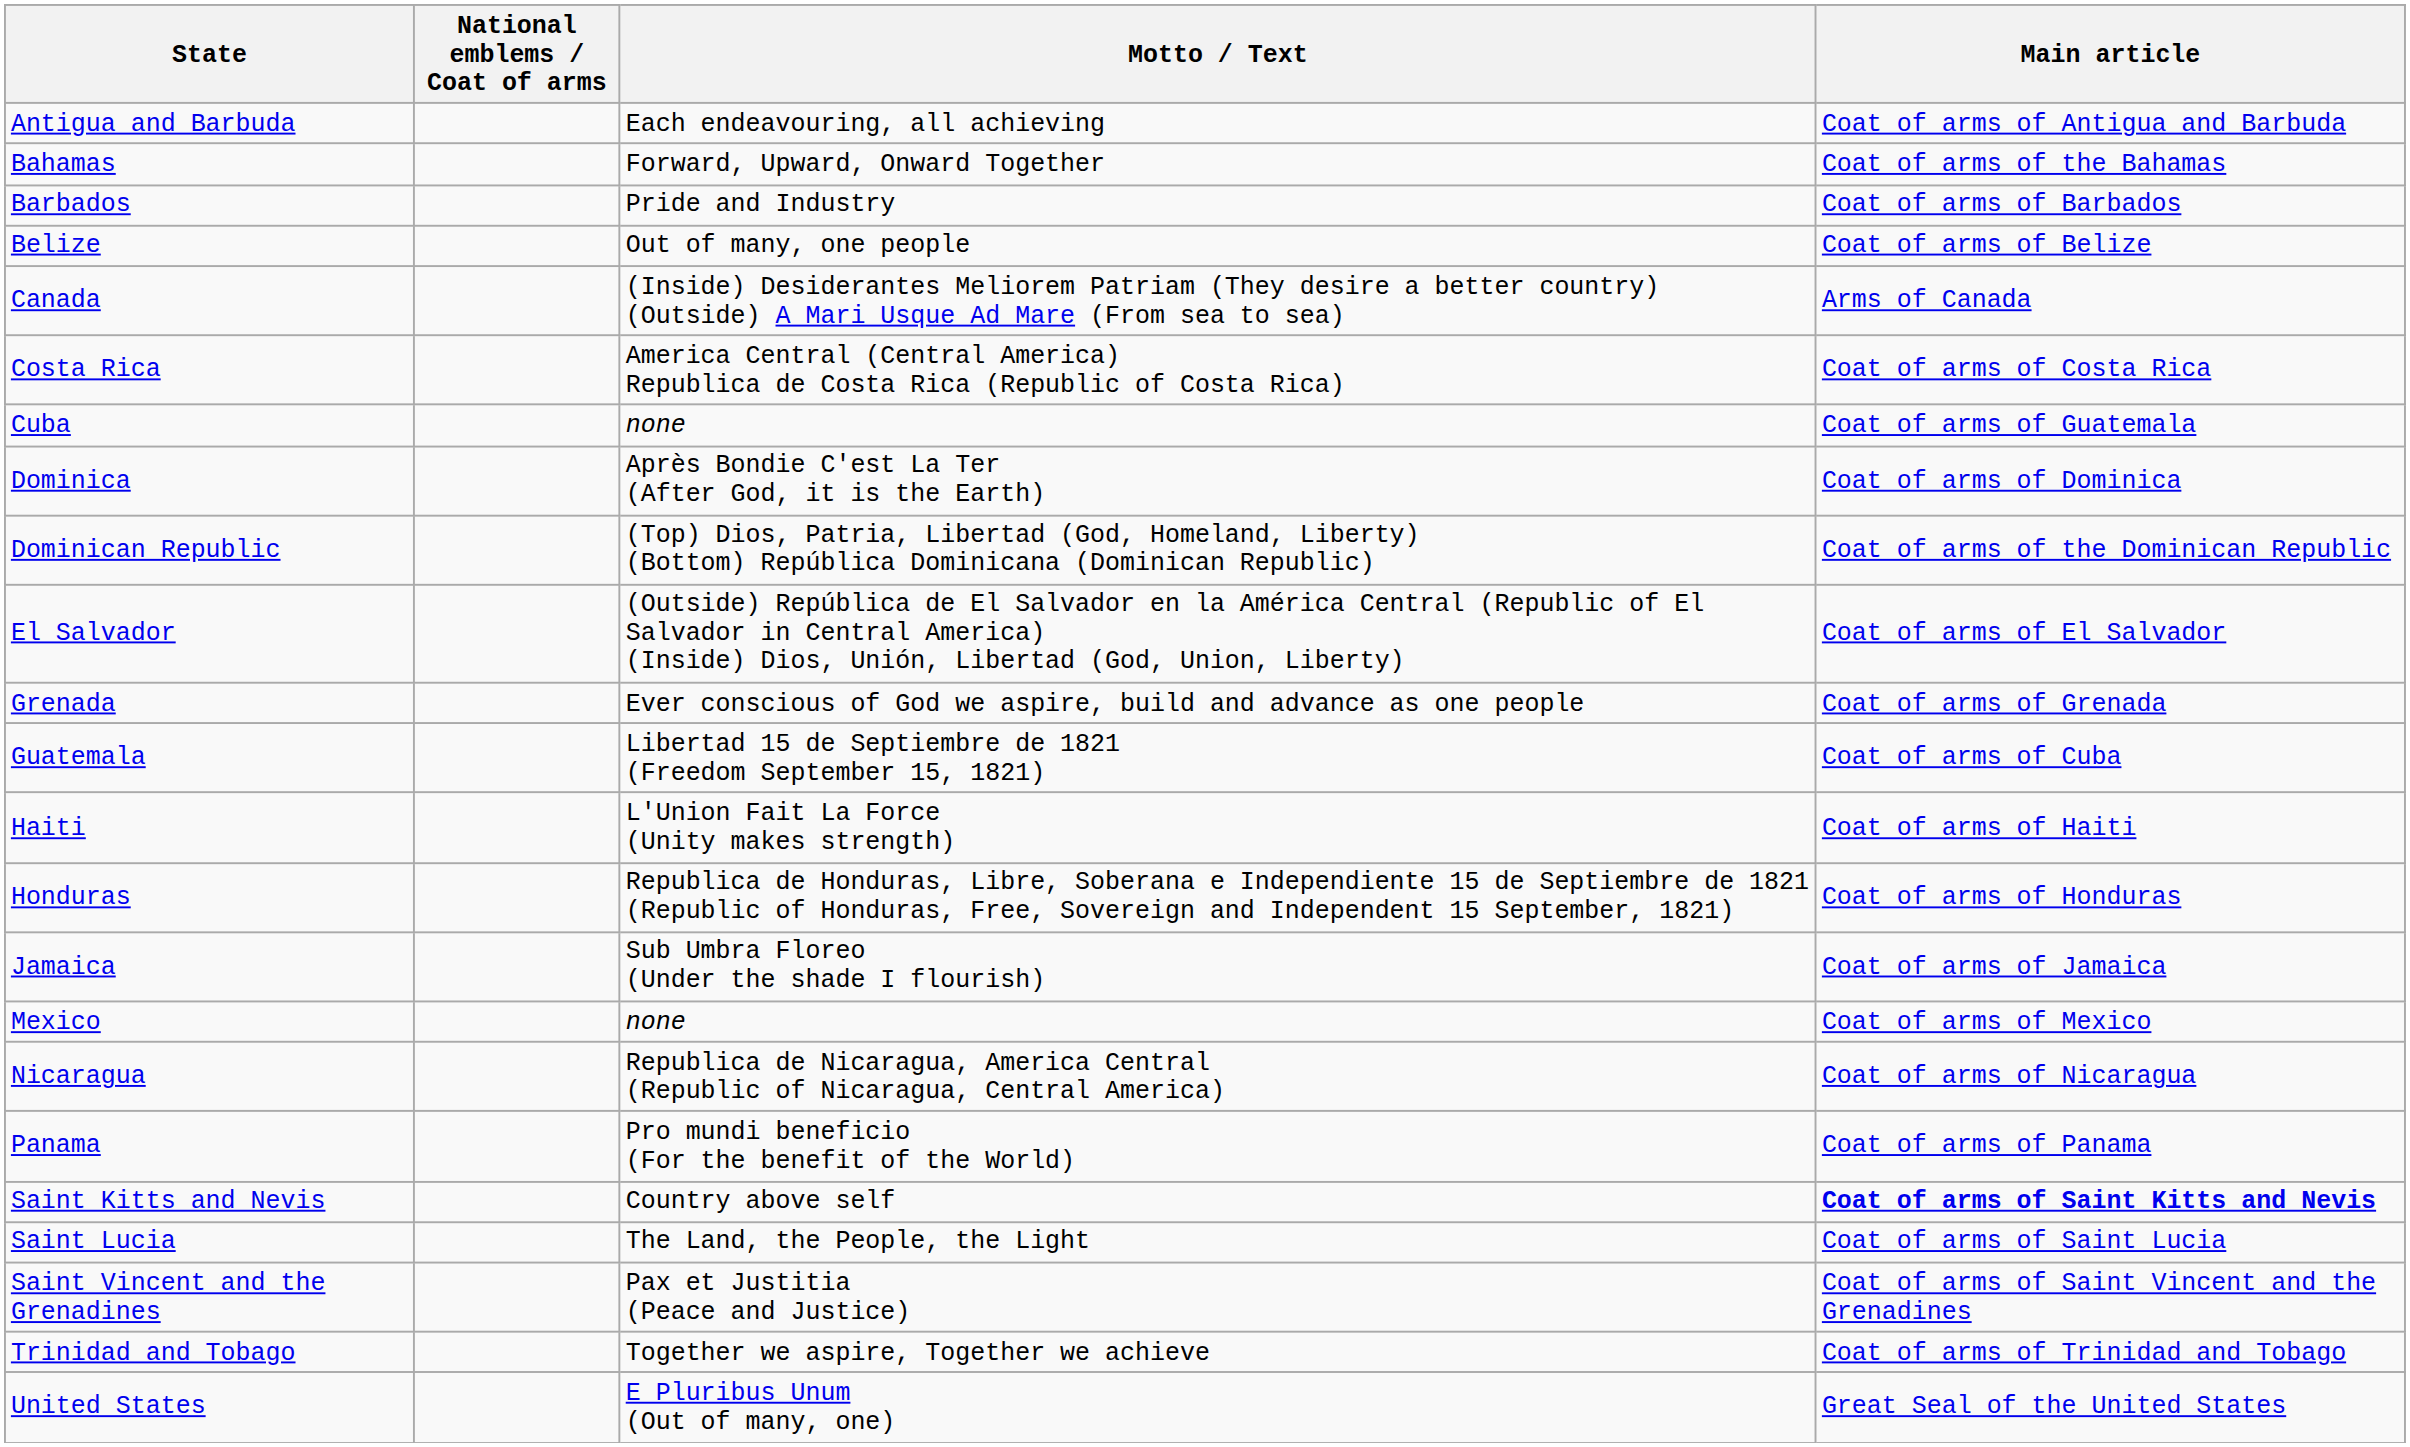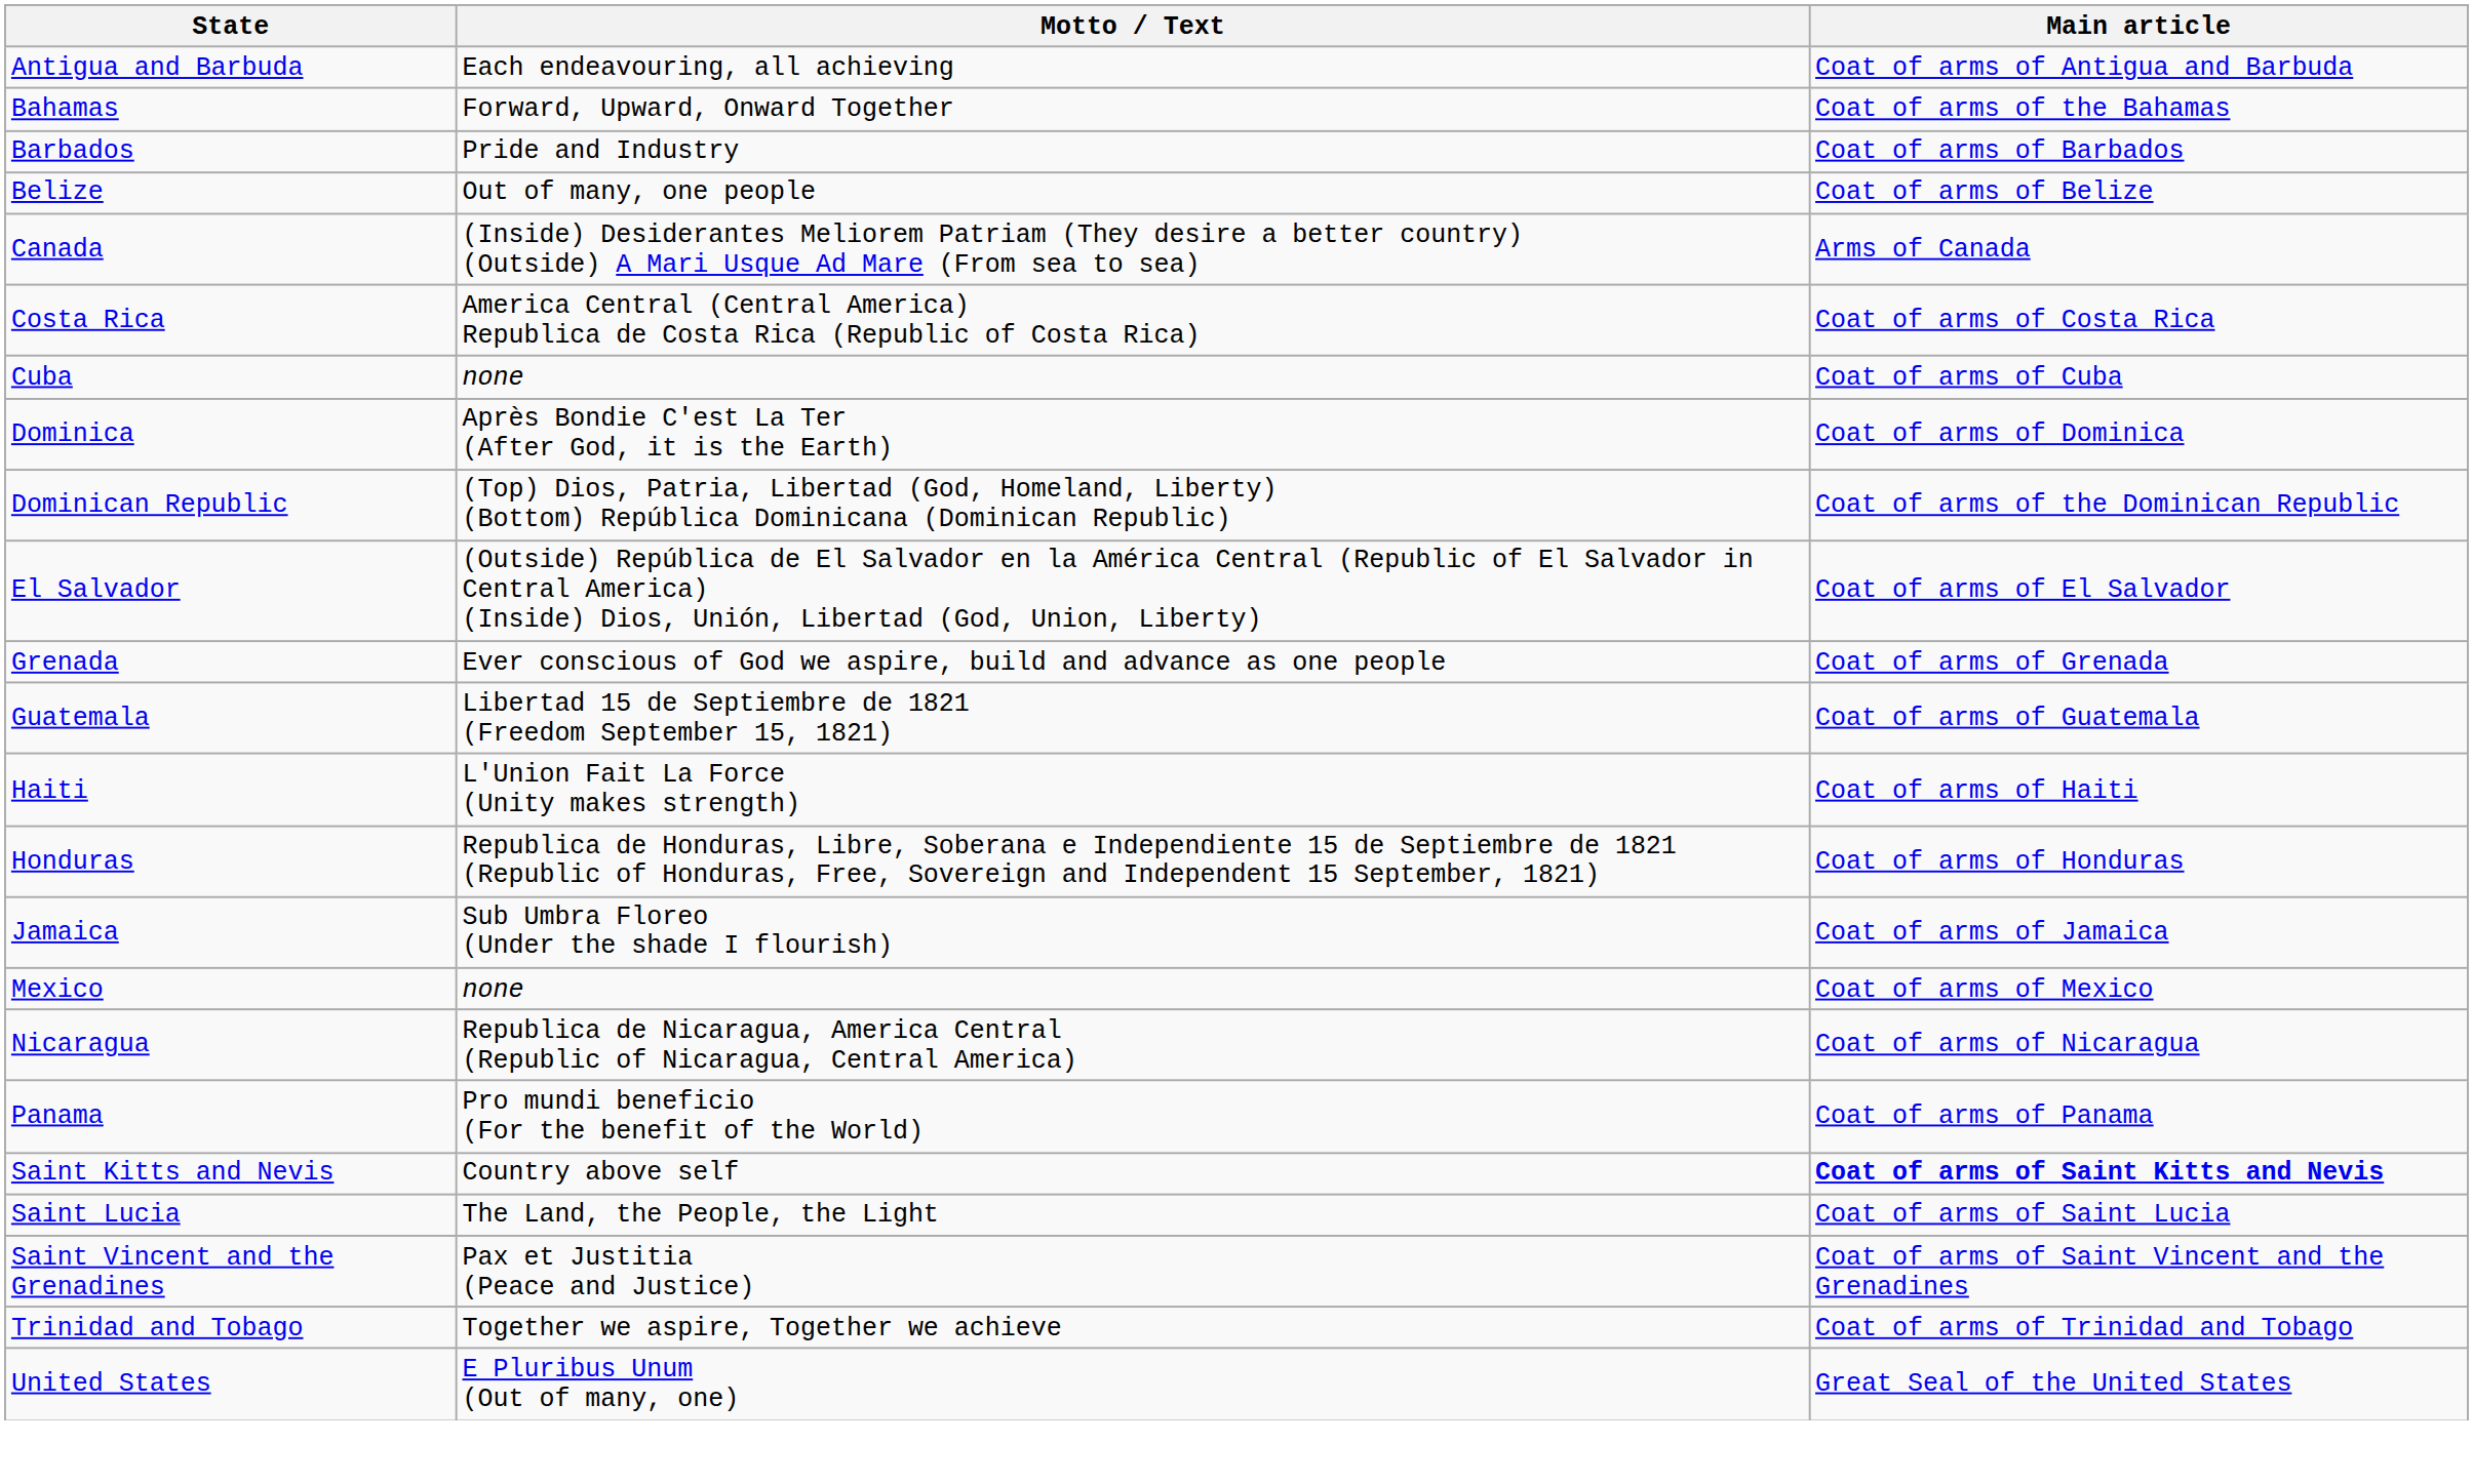 <table class="wikitable">
 <tr>
 <th>State</th>
-<th width=101px>National emblems / Coat of arms</th>
 <th>Motto / Text</th>
 <th>Main article</th>
 </tr>
 <tr style="text-align:left; vertical-align:middle;">
 <td><a href='#'>Antigua and Barbuda</a></td>
-<td></td>
 <td>Each endeavouring, all achieving</td>
 <td><a href='#'>Coat of arms of Antigua and Barbuda</a></td>
 </tr>
 <tr style="text-align:left; vertical-align:middle;">
 <td><a href='#'>Bahamas</a></td>
-<td></td>
 <td>Forward, Upward, Onward Together</td>
 <td><a href='#'>Coat of arms of the Bahamas</a></td>
 </tr>
 <tr style="text-align:left; vertical-align:middle;">
 <td><a href='#'>Barbados</a></td>
-<td></td>
 <td>Pride and Industry</td>
 <td><a href='#'>Coat of arms of Barbados</a></td>
 </tr>
 <tr style="text-align:left; vertical-align:middle;">
 <td><a href='#'>Belize</a></td>
-<td></td>
 <td>Out of many, one people</td>
 <td><a href='#'>Coat of arms of Belize</a></td>
 </tr>
 <tr style="text-align:left; vertical-align:middle;">
 <td><a href='#'>Canada</a></td>
-<td></td>
 <td>(Inside) Desiderantes Meliorem Patriam (They desire a better country)<br>(Outside) <a href='#'>A Mari Usque Ad Mare</a> (From sea to sea)</td>
 <td><a href='#'>Arms of Canada</a></td>
 </tr>
 <tr style="text-align:left; vertical-align:middle;">
 <td><a href='#'>Costa Rica</a></td>
-<td></td>
 <td>America Central (Central America)<br>Republica de Costa Rica (Republic of Costa Rica)</td>
 <td><a href='#'>Coat of arms of Costa Rica</a></td>
 </tr>
 <tr style="text-align:left; vertical-align:middle;">
 <td><a href='#'>Cuba</a></td>
-<td></td>
 <td><em>none</em></td>
-<td><a href='#'>Coat of arms of Guatemala</a></td>
+<td><a href='#'>Coat of arms of Cuba</a></td>
 </tr>
 <tr style="text-align:left; vertical-align:middle;">
 <td><a href='#'>Dominica</a></td>
-<td></td>
 <td>Après Bondie C'est La Ter<br>(After God, it is the Earth)</td>
 <td><a href='#'>Coat of arms of Dominica</a></td>
 </tr>
 <tr style="text-align:left; vertical-align:middle;">
 <td><a href='#'>Dominican Republic</a></td>
-<td></td>
 <td>(Top) Dios, Patria, Libertad (God, Homeland, Liberty)<br>(Bottom) República Dominicana (Dominican Republic)</td>
 <td><a href='#'>Coat of arms of the Dominican Republic</a></td>
 </tr>
 <tr style="text-align:left; vertical-align:middle;">
 <td><a href='#'>El Salvador</a></td>
-<td></td>
 <td>(Outside) República de El Salvador en la América Central (Republic of El Salvador in Central America)<br>(Inside) Dios, Unión, Libertad (God, Union, Liberty)</td>
 <td><a href='#'>Coat of arms of El Salvador</a></td>
 </tr>
 <tr style="text-align:left; vertical-align:middle;">
 <td><a href='#'>Grenada</a></td>
-<td></td>
 <td>Ever conscious of God we aspire, build and advance as one people</td>
 <td><a href='#'>Coat of arms of Grenada</a></td>
 </tr>
 <tr style="text-align:left; vertical-align:middle;">
 <td><a href='#'>Guatemala</a></td>
-<td></td>
 <td>Libertad 15 de Septiembre de 1821<br>(Freedom September 15, 1821)</td>
-<td><a href='#'>Coat of arms of Cuba</a></td>
+<td><a href='#'>Coat of arms of Guatemala</a></td>
 </tr>
 <tr style="text-align:left; vertical-align:middle;">
 <td><a href='#'>Haiti</a></td>
-<td></td>
 <td>L'Union Fait La Force<br>(Unity makes strength)</td>
 <td><a href='#'>Coat of arms of Haiti</a></td>
 </tr>
 <tr style="text-align:left; vertical-align:middle;">
 <td><a href='#'>Honduras</a></td>
-<td></td>
 <td>Republica de Honduras, Libre, Soberana e Independiente 15 de Septiembre de 1821<br>(Republic of Honduras, Free, Sovereign and Independent 15 September, 1821)</td>
 <td><a href='#'>Coat of arms of Honduras</a></td>
 </tr>
 <tr style="text-align:left; vertical-align:middle;">
 <td><a href='#'>Jamaica</a></td>
-<td></td>
 <td>Sub Umbra Floreo<br>(Under the shade I flourish)</td>
 <td><a href='#'>Coat of arms of Jamaica</a></td>
 </tr>
 <tr style="text-align:left; vertical-align:middle;">
 <td><a href='#'>Mexico</a></td>
-<td></td>
 <td><em>none</em></td>
 <td><a href='#'>Coat of arms of Mexico</a></td>
 </tr>
 <tr style="text-align:left; vertical-align:middle;">
 <td><a href='#'>Nicaragua</a></td>
-<td></td>
 <td>Republica de Nicaragua, America Central<br>(Republic of Nicaragua, Central America)</td>
 <td><a href='#'>Coat of arms of Nicaragua</a></td>
 </tr>
 <tr style="text-align:left; vertical-align:middle;">
 <td><a href='#'>Panama</a></td>
-<td></td>
 <td>Pro mundi beneficio<br>(For the benefit of the World)</td>
 <td><a href='#'>Coat of arms of Panama</a></td>
 </tr>
 <tr style="text-align:left; vertical-align:middle;">
 <td><a href='#'>Saint Kitts and Nevis</a></td>
-<td></td>
 <td>Country above self</td>
 <td><strong><a href='#'>Coat of arms of Saint Kitts and Nevis</a></strong></td>
 </tr>
 <tr style="text-align:left; vertical-align:middle;">
 <td><a href='#'>Saint Lucia</a></td>
-<td></td>
 <td>The Land, the People, the Light</td>
 <td><a href='#'>Coat of arms of Saint Lucia</a></td>
 </tr>
 <tr style="text-align:left; vertical-align:middle;">
 <td><a href='#'>Saint Vincent and the Grenadines</a></td>
-<td></td>
 <td>Pax et Justitia<br>(Peace and Justice)</td>
 <td><a href='#'>Coat of arms of Saint Vincent and the Grenadines</a></td>
 </tr>
 <tr style="text-align:left; vertical-align:middle;">
 <td><a href='#'>Trinidad and Tobago</a></td>
-<td></td>
 <td>Together we aspire, Together we achieve</td>
 <td><a href='#'>Coat of arms of Trinidad and Tobago</a></td>
 </tr>
 <tr style="text-align:left; vertical-align:middle;">
 <td><a href='#'>United States</a></td>
-<td></td>
 <td><a href='#'>E Pluribus Unum</a><br>(Out of many, one)</td>
 <td><a href='#'>Great Seal of the United States</a></td>
 </tr>
 </table>
